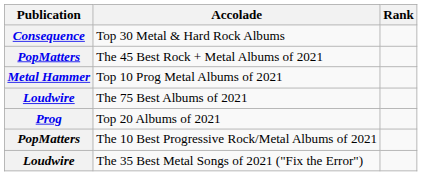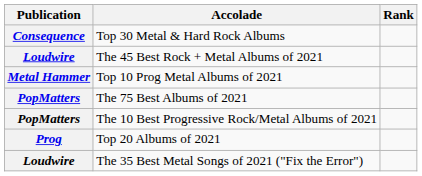 <table class="wikitable sortable plainrowheaders">
 <tr>
 <th>Publication</th>
 <th>Accolade</th>
 <th>Rank</th>
 </tr>
 <tr>
 <th scope="row"><em><a href='#'>Consequence</a></em></th>
 <td>Top 30 Metal & Hard Rock Albums</td>
 <td></td>
 </tr>
 <tr>
-<th scope="row"><em><a href='#'>PopMatters</a></em></th>
+<th scope="row"><em><a href='#'>Loudwire</a></em></th>
 <td>The 45 Best Rock + Metal Albums of 2021</td>
 <td></td>
 </tr>
 <tr>
 <th scope="row"><em><a href='#'>Metal Hammer</a></em></th>
 <td>Top 10 Prog Metal Albums of 2021</td>
 <td></td>
 </tr>
 <tr>
-<th scope="row"><em><a href='#'>Loudwire</a></em></th>
+<th scope="row"><em><a href='#'>PopMatters</a></em></th>
 <td>The 75 Best Albums of 2021</td>
+<td></td>
+</tr>
+<tr>
+<th scope="row"><em>PopMatters</em></th>
+<td>The 10 Best Progressive Rock/Metal Albums of 2021</td>
 <td></td>
 </tr>
 <tr>
 <th scope="row"><em><a href='#'>Prog</a></em></th>
 <td>Top 20 Albums of 2021</td>
 <td></td>
 </tr>
 <tr>
-<th scope="row"><em>PopMatters</em></th>
-<td>The 10 Best Progressive Rock/Metal Albums of 2021</td>
-<td></td>
-</tr>
-<tr>
 <th scope="row"><em>Loudwire</em></th>
 <td>The 35 Best Metal Songs of 2021 ("Fix the Error")</td>
 <td></td>
 </tr>
 </table>
